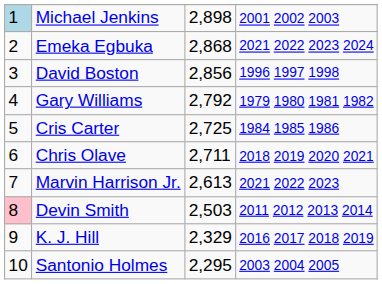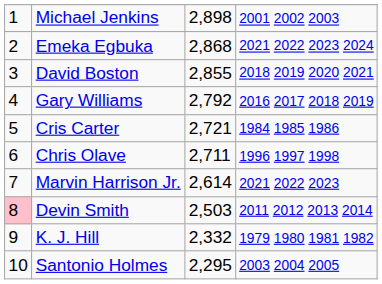 <table class="wikitable">
 <tr>
 </tr>
 <tr>
-<td style="background: lightblue;">1</td>
+<td>1</td>
 <td><a href='#'>Michael Jenkins</a></td>
 <td>2,898</td>
 <td style="font-size:80%;"><a href='#'>2001</a> <a href='#'>2002</a> <a href='#'>2003</a></td>
 </tr>
 <tr>
 <td>2</td>
 <td><a href='#'>Emeka Egbuka</a></td>
 <td>2,868</td>
 <td style="font-size:80%;"><a href='#'>2021</a> <a href='#'>2022</a> <a href='#'>2023</a> <a href='#'>2024</a></td>
 </tr>
 <tr>
 <td>3</td>
 <td><a href='#'>David Boston</a></td>
-<td>2,856</td>
-<td style="font-size:80%;"><a href='#'>1996</a> <a href='#'>1997</a> <a href='#'>1998</a></td>
+<td>2,855</td>
+<td style="font-size:80%;"><a href='#'>2018</a> <a href='#'>2019</a> <a href='#'>2020</a> <a href='#'>2021</a></td>
 </tr>
 <tr>
 <td>4</td>
 <td><a href='#'>Gary Williams</a></td>
 <td>2,792</td>
-<td style="font-size:80%;"><a href='#'>1979</a> <a href='#'>1980</a> <a href='#'>1981</a> <a href='#'>1982</a></td>
+<td style="font-size:80%;"><a href='#'>2016</a> <a href='#'>2017</a> <a href='#'>2018</a> <a href='#'>2019</a></td>
 </tr>
 <tr>
 <td>5</td>
 <td><a href='#'>Cris Carter</a></td>
-<td>2,725</td>
+<td>2,721</td>
 <td style="font-size:80%;"><a href='#'>1984</a> <a href='#'>1985</a> <a href='#'>1986</a></td>
 </tr>
 <tr>
 <td>6</td>
 <td><a href='#'>Chris Olave</a></td>
 <td>2,711</td>
-<td style="font-size:80%;"><a href='#'>2018</a> <a href='#'>2019</a> <a href='#'>2020</a> <a href='#'>2021</a></td>
+<td style="font-size:80%;"><a href='#'>1996</a> <a href='#'>1997</a> <a href='#'>1998</a></td>
 </tr>
 <tr>
 <td>7</td>
 <td><a href='#'>Marvin Harrison Jr.</a></td>
-<td>2,613</td>
+<td>2,614</td>
 <td style="font-size:80%;"><a href='#'>2021</a> <a href='#'>2022</a> <a href='#'>2023</a></td>
 </tr>
 <tr>
 <td style="background: pink;">8</td>
 <td><a href='#'>Devin Smith</a></td>
 <td>2,503</td>
 <td style="font-size:80%;"><a href='#'>2011</a> <a href='#'>2012</a> <a href='#'>2013</a> <a href='#'>2014</a></td>
 </tr>
 <tr>
 <td>9</td>
 <td><a href='#'>K. J. Hill</a></td>
-<td>2,329</td>
-<td style="font-size:80%;"><a href='#'>2016</a> <a href='#'>2017</a> <a href='#'>2018</a> <a href='#'>2019</a></td>
+<td>2,332</td>
+<td style="font-size:80%;"><a href='#'>1979</a> <a href='#'>1980</a> <a href='#'>1981</a> <a href='#'>1982</a></td>
 </tr>
 <tr>
 <td>10</td>
 <td><a href='#'>Santonio Holmes</a></td>
 <td>2,295</td>
 <td style="font-size:80%;"><a href='#'>2003</a> <a href='#'>2004</a> <a href='#'>2005</a></td>
 </tr>
 </table>
